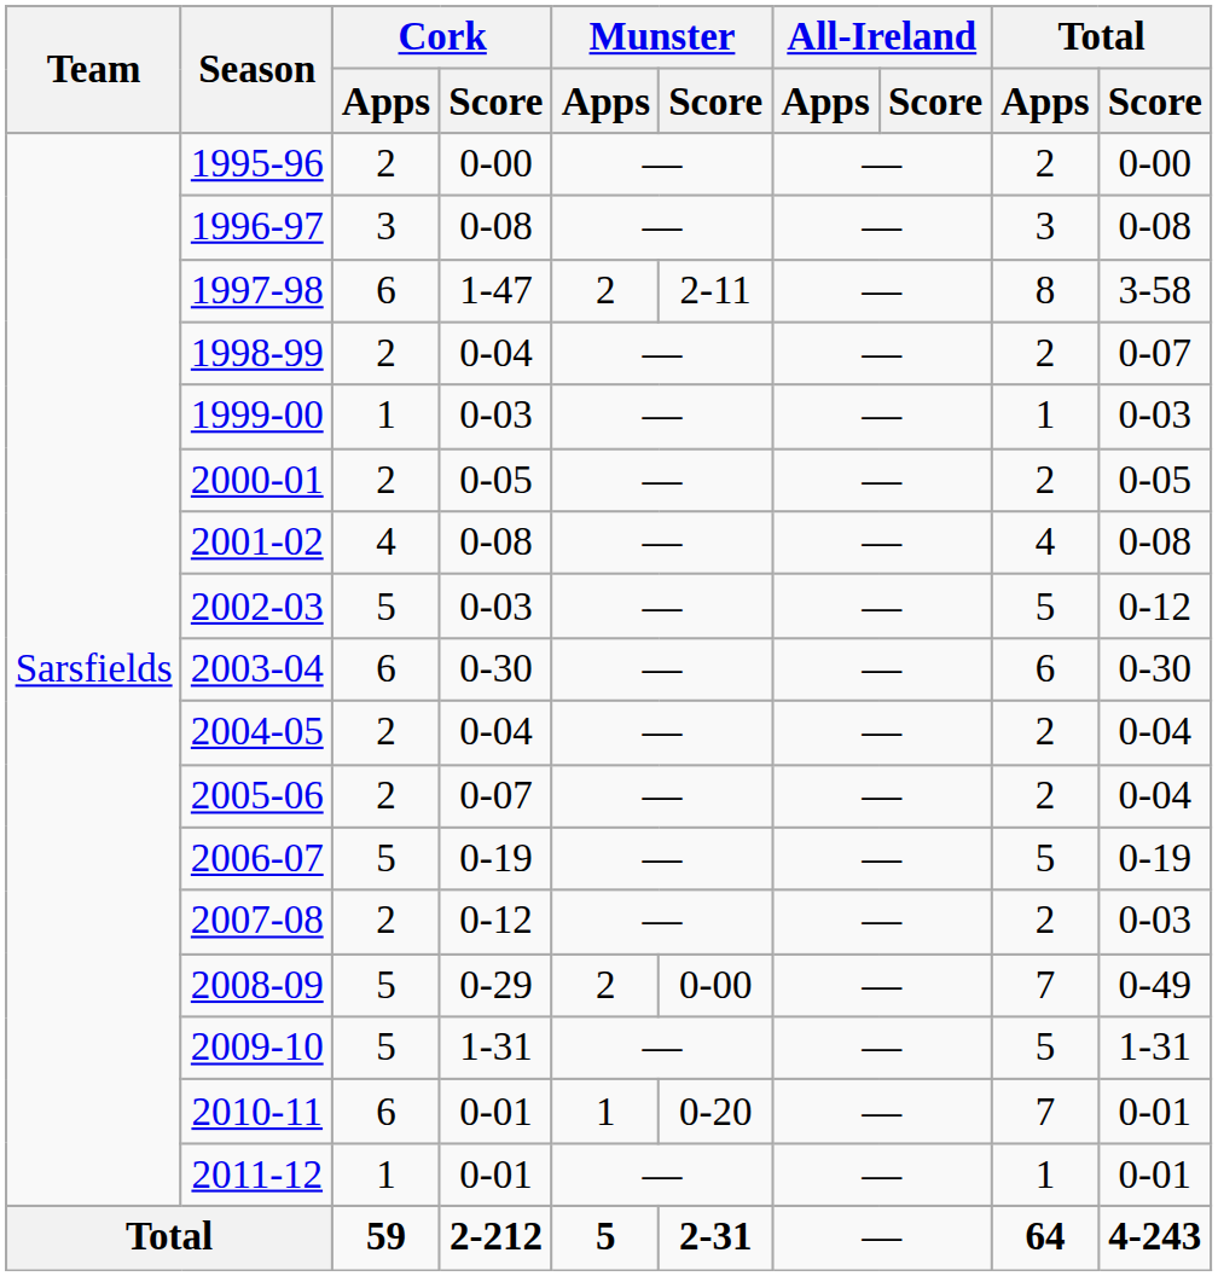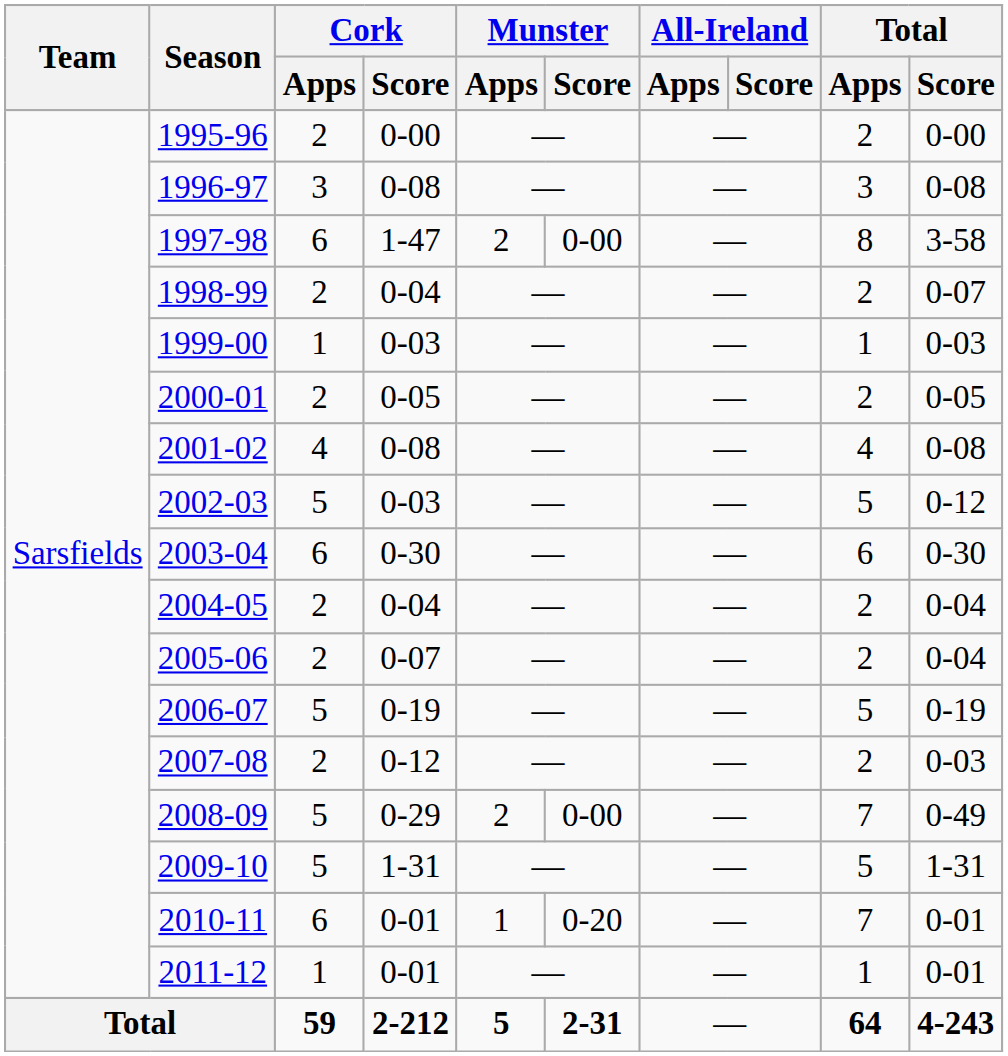 <table class="wikitable" style="text-align:center">
 <tr>
 <th rowspan="2">Team</th>
 <th rowspan="2">Season</th>
 <th colspan="2"><a href='#'>Cork</a></th>
 <th colspan="2"><a href='#'>Munster</a></th>
 <th colspan="2"><a href='#'>All-Ireland</a></th>
 <th colspan="2">Total</th>
 </tr>
 <tr>
 <th>Apps</th>
 <th>Score</th>
 <th>Apps</th>
 <th>Score</th>
 <th>Apps</th>
 <th>Score</th>
 <th>Apps</th>
 <th>Score</th>
 </tr>
 <tr>
 <td rowspan="17"><a href='#'>Sarsfields</a></td>
 <td><a href='#'>1995-96</a></td>
 <td>2</td>
 <td>0-00</td>
 <td colspan=2>—</td>
 <td colspan=2>—</td>
 <td>2</td>
 <td>0-00</td>
 </tr>
 <tr>
 <td><a href='#'>1996-97</a></td>
 <td>3</td>
 <td>0-08</td>
 <td colspan=2>—</td>
 <td colspan=2>—</td>
 <td>3</td>
 <td>0-08</td>
 </tr>
 <tr>
 <td><a href='#'>1997-98</a></td>
 <td>6</td>
 <td>1-47</td>
 <td>2</td>
-<td>2-11</td>
+<td>0-00</td>
 <td colspan=2>—</td>
 <td>8</td>
 <td>3-58</td>
 </tr>
 <tr>
 <td><a href='#'>1998-99</a></td>
 <td>2</td>
 <td>0-04</td>
 <td colspan=2>—</td>
 <td colspan=2>—</td>
 <td>2</td>
 <td>0-07</td>
 </tr>
 <tr>
 <td><a href='#'>1999-00</a></td>
 <td>1</td>
 <td>0-03</td>
 <td colspan=2>—</td>
 <td colspan=2>—</td>
 <td>1</td>
 <td>0-03</td>
 </tr>
 <tr>
 <td><a href='#'>2000-01</a></td>
 <td>2</td>
 <td>0-05</td>
 <td colspan=2>—</td>
 <td colspan=2>—</td>
 <td>2</td>
 <td>0-05</td>
 </tr>
 <tr>
 <td><a href='#'>2001-02</a></td>
 <td>4</td>
 <td>0-08</td>
 <td colspan=2>—</td>
 <td colspan=2>—</td>
 <td>4</td>
 <td>0-08</td>
 </tr>
 <tr>
 <td><a href='#'>2002-03</a></td>
 <td>5</td>
 <td>0-03</td>
 <td colspan=2>—</td>
 <td colspan=2>—</td>
 <td>5</td>
 <td>0-12</td>
 </tr>
 <tr>
 <td><a href='#'>2003-04</a></td>
 <td>6</td>
 <td>0-30</td>
 <td colspan=2>—</td>
 <td colspan=2>—</td>
 <td>6</td>
 <td>0-30</td>
 </tr>
 <tr>
 <td><a href='#'>2004-05</a></td>
 <td>2</td>
 <td>0-04</td>
 <td colspan=2>—</td>
 <td colspan=2>—</td>
 <td>2</td>
 <td>0-04</td>
 </tr>
 <tr>
 <td><a href='#'>2005-06</a></td>
 <td>2</td>
 <td>0-07</td>
 <td colspan=2>—</td>
 <td colspan=2>—</td>
 <td>2</td>
 <td>0-04</td>
 </tr>
 <tr>
 <td><a href='#'>2006-07</a></td>
 <td>5</td>
 <td>0-19</td>
 <td colspan=2>—</td>
 <td colspan=2>—</td>
 <td>5</td>
 <td>0-19</td>
 </tr>
 <tr>
 <td><a href='#'>2007-08</a></td>
 <td>2</td>
 <td>0-12</td>
 <td colspan=2>—</td>
 <td colspan=2>—</td>
 <td>2</td>
 <td>0-03</td>
 </tr>
 <tr>
 <td><a href='#'>2008-09</a></td>
 <td>5</td>
 <td>0-29</td>
 <td>2</td>
 <td>0-00</td>
 <td colspan=2>—</td>
 <td>7</td>
 <td>0-49</td>
 </tr>
 <tr>
 <td><a href='#'>2009-10</a></td>
 <td>5</td>
 <td>1-31</td>
 <td colspan=2>—</td>
 <td colspan=2>—</td>
 <td>5</td>
 <td>1-31</td>
 </tr>
 <tr>
 <td><a href='#'>2010-11</a></td>
 <td>6</td>
 <td>0-01</td>
 <td>1</td>
 <td>0-20</td>
 <td colspan=2>—</td>
 <td>7</td>
 <td>0-01</td>
 </tr>
 <tr>
 <td><a href='#'>2011-12</a></td>
 <td>1</td>
 <td>0-01</td>
 <td colspan=2>—</td>
 <td colspan=2>—</td>
 <td>1</td>
 <td>0-01</td>
 </tr>
 <tr>
 <th colspan="2">Total</th>
 <td><strong>59</strong></td>
 <td><strong>2-212</strong></td>
 <td><strong>5</strong></td>
 <td><strong>2-31</strong></td>
 <td colspan=2>—</td>
 <td><strong>64</strong></td>
 <td><strong>4-243</strong></td>
 </tr>
 </table>
